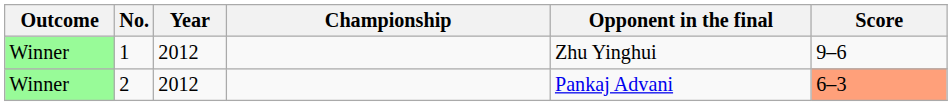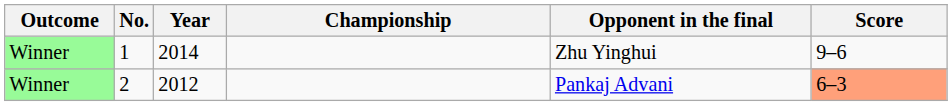 <table class="sortable wikitable">
 <tr>
 <th width="80">Outcome</th>
 <th width="20">No.</th>
 <th width="50">Year</th>
 <th width="250">Championship</th>
 <th width="200">Opponent in the final</th>
 <th width="100">Score</th>
 </tr>
 <tr>
 <td style="background:#98FB98">Winner</td>
 <td>1</td>
-<td>2012</td>
+<td>2014</td>
 <td></td>
 <td> Zhu Yinghui</td>
 <td>9–6</td>
 </tr>
 <tr>
 <td style="background:#98FB98">Winner</td>
 <td>2</td>
 <td>2012</td>
 <td></td>
 <td> <a href='#'>Pankaj Advani</a></td>
 <td style="background: lightsalmon;">6–3</td>
 </tr>
 </table>
